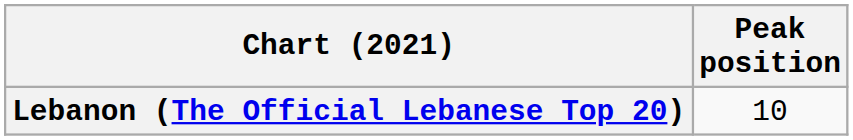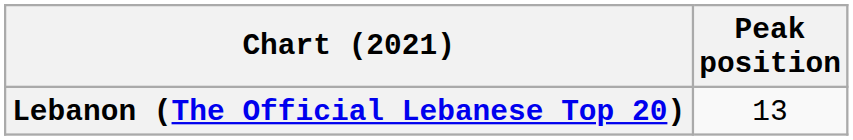 <table class="wikitable sortable plainrowheaders" style="text-align:center">
 <tr>
 <th scope="col">Chart (2021)</th>
 <th scope="col">Peak<br>position</th>
 </tr>
 <tr>
 <th scope="row">Lebanon (<a href='#'>The Official Lebanese Top 20</a>)</th>
-<td>10</td>
+<td>13</td>
 </tr>
 </table>
